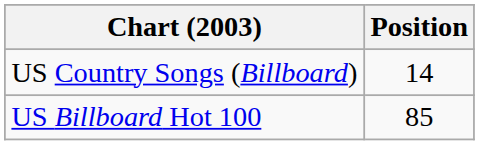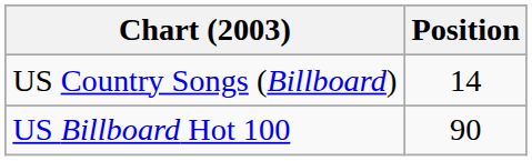 <table class="wikitable sortable">
 <tr>
 <th scope="col">Chart (2003)</th>
 <th scope="col">Position</th>
 </tr>
 <tr>
 <td>US <a href='#'>Country Songs</a> (<em><a href='#'>Billboard</a></em>)</td>
 <td align="center">14</td>
 </tr>
 <tr>
 <td><a href='#'>US <em>Billboard</em> Hot 100</a></td>
-<td style="text-align:center;">85</td>
+<td style="text-align:center;">90</td>
 </tr>
 </table>
